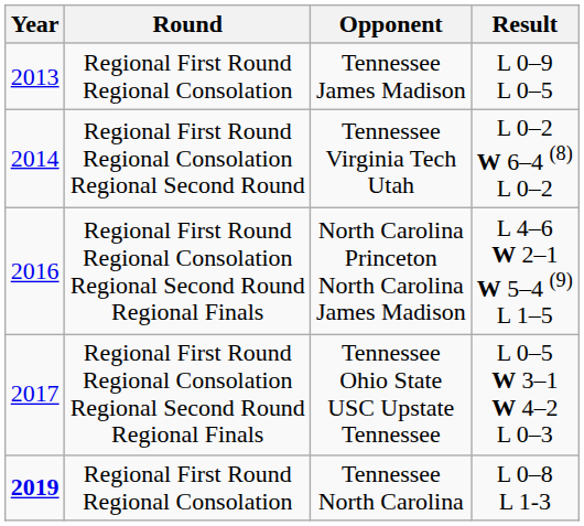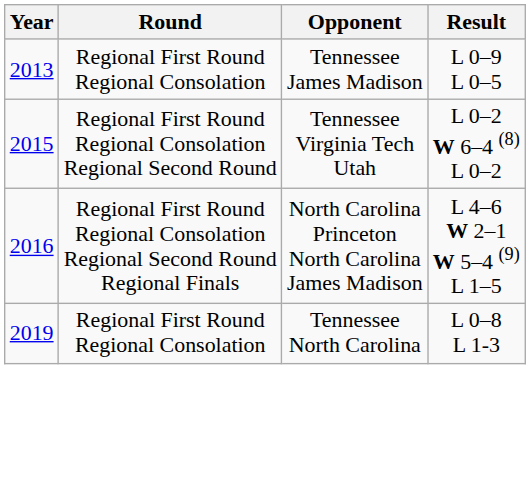 <table class="wikitable">
 <tr>
 <th>Year</th>
 <th>Round</th>
 <th>Opponent</th>
 <th>Result</th>
 </tr>
 <tr align="center">
 <td><a href='#'>2013</a></td>
 <td>Regional First Round<br>Regional Consolation</td>
 <td>Tennessee<br>James Madison</td>
 <td>L 0–9<br>L 0–5</td>
 </tr>
 <tr align="center">
-<td><a href='#'>2014</a></td>
+<td><a href='#'>2015</a></td>
 <td>Regional First Round<br>Regional Consolation<br>Regional Second Round</td>
 <td>Tennessee<br>Virginia Tech<br>Utah</td>
 <td>L 0–2<br><strong>W</strong> 6–4 <sup>(8)</sup><br>L 0–2</td>
 </tr>
 <tr align="center">
 <td><a href='#'>2016</a></td>
 <td>Regional First Round<br>Regional Consolation<br>Regional Second Round<br>Regional Finals</td>
 <td>North Carolina<br>Princeton<br>North Carolina<br>James Madison</td>
 <td>L 4–6<br><strong>W</strong> 2–1<br><strong>W</strong> 5–4 <sup>(9)</sup><br>L 1–5</td>
 </tr>
 <tr align="center">
-<td><a href='#'>2017</a></td>
-<td>Regional First Round<br>Regional Consolation<br>Regional Second Round<br>Regional Finals</td>
-<td>Tennessee<br>Ohio State<br>USC Upstate<br>Tennessee</td>
-<td>L 0–5<br><strong>W</strong> 3–1<br><strong>W</strong> 4–2<br>L 0–3</td>
-</tr>
-<tr align="center">
-<td><strong><a href='#'>2019</a></strong></td>
+<td><a href='#'>2019</a></td>
 <td>Regional First Round<br>Regional Consolation</td>
 <td>Tennessee<br>North Carolina</td>
 <td>L 0–8<br>L 1-3 </td>
 </tr>
 </table>
